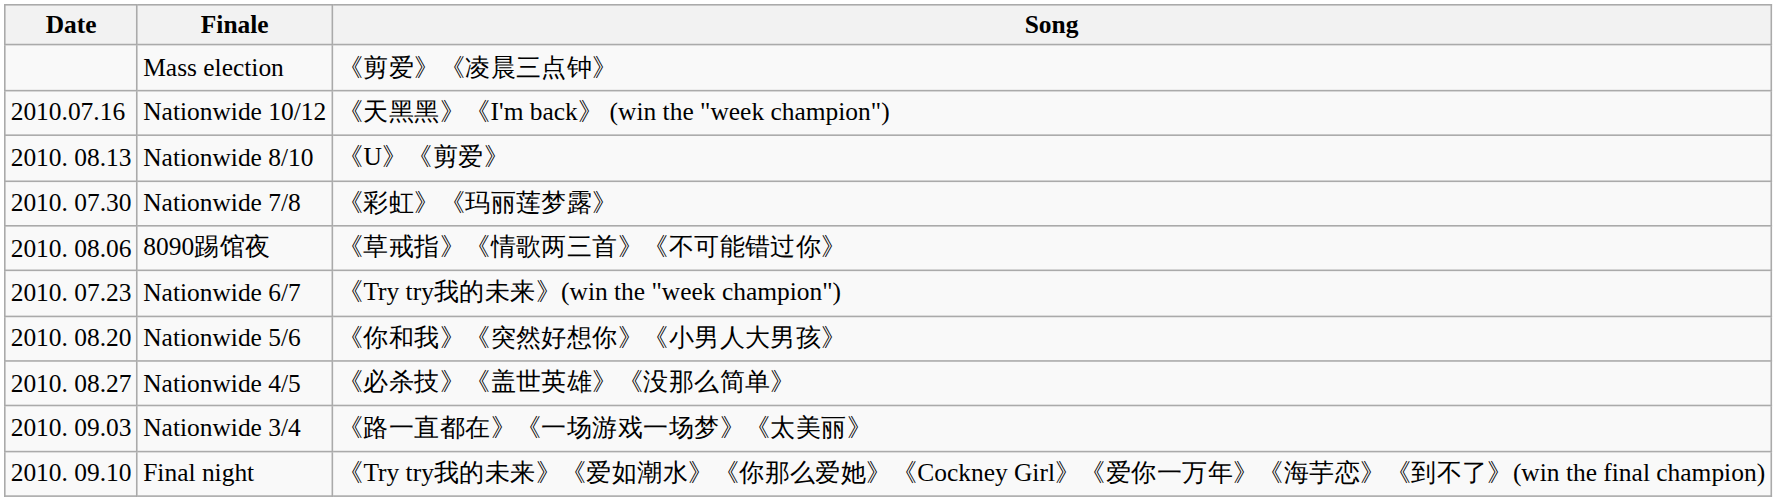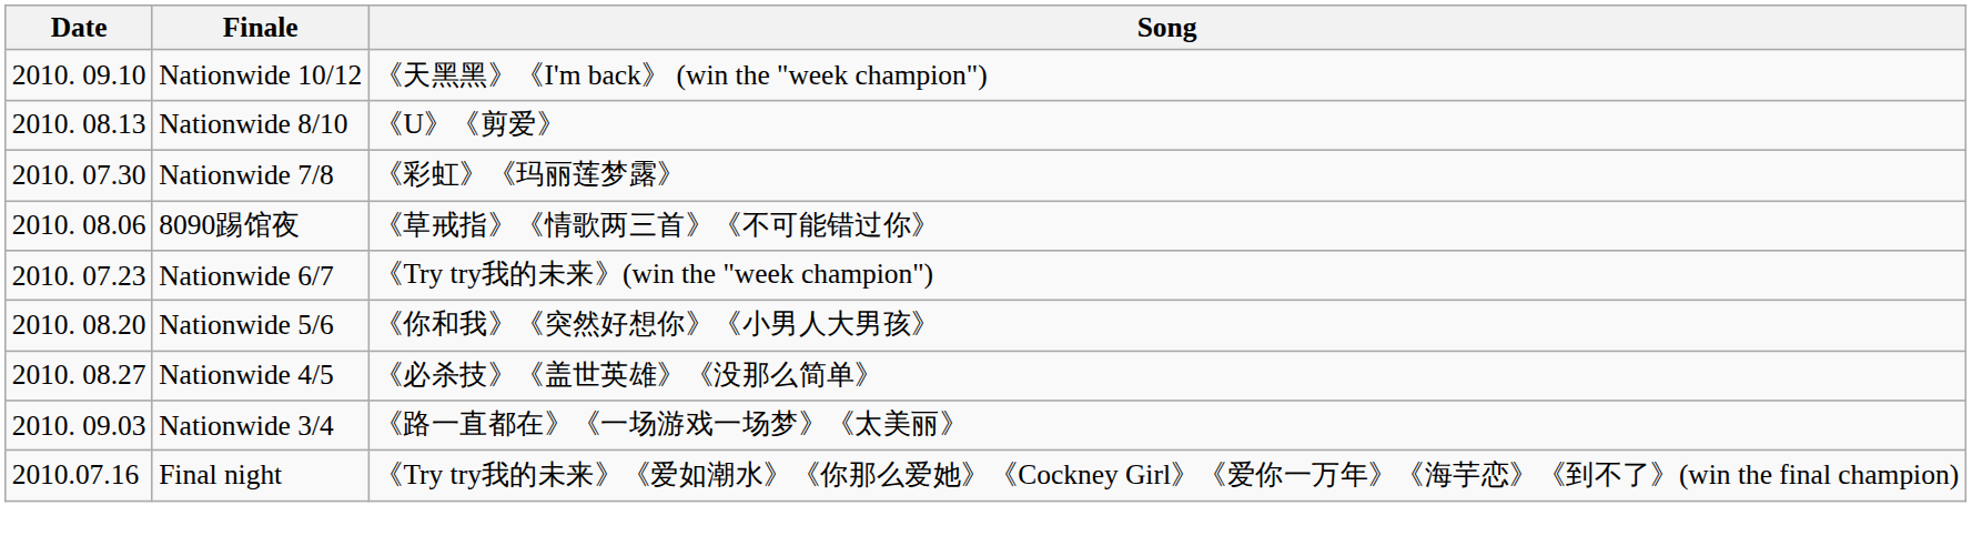 <table class="wikitable">
 <tr>
 <th>Date</th>
 <th>Finale</th>
 <th>Song</th>
 </tr>
 <tr>
-<td></td>
-<td>Mass election</td>
-<td>《剪爱》《凌晨三点钟》</td>
-</tr>
-<tr>
-<td>2010.07.16</td>
+<td>2010. 09.10</td>
 <td>Nationwide 10/12</td>
 <td>《天黑黑》《I'm back》 (win the "week champion")</td>
 </tr>
 <tr>
 <td>2010. 08.13</td>
 <td>Nationwide 8/10</td>
 <td>《U》《剪爱》</td>
 </tr>
 <tr>
 <td>2010. 07.30</td>
 <td>Nationwide 7/8</td>
 <td>《彩虹》《玛丽莲梦露》</td>
 </tr>
 <tr>
 <td>2010. 08.06</td>
 <td>8090踢馆夜</td>
 <td>《草戒指》《情歌两三首》《不可能错过你》</td>
 </tr>
 <tr>
 <td>2010. 07.23</td>
 <td>Nationwide 6/7</td>
 <td>《Try try我的未来》(win the "week champion")</td>
 </tr>
 <tr>
 <td>2010. 08.20</td>
 <td>Nationwide 5/6</td>
 <td>《你和我》《突然好想你》《小男人大男孩》</td>
 </tr>
 <tr>
 <td>2010. 08.27</td>
 <td>Nationwide 4/5</td>
 <td>《必杀技》《盖世英雄》《没那么简单》</td>
 </tr>
 <tr>
 <td>2010. 09.03</td>
 <td>Nationwide 3/4</td>
 <td>《路一直都在》《一场游戏一场梦》《太美丽》</td>
 </tr>
 <tr>
-<td>2010. 09.10</td>
+<td>2010.07.16</td>
 <td>Final night</td>
 <td>《Try try我的未来》《爱如潮水》《你那么爱她》《Cockney Girl》《爱你一万年》《海芋恋》《到不了》(win the final champion)</td>
 </tr>
 </table>
